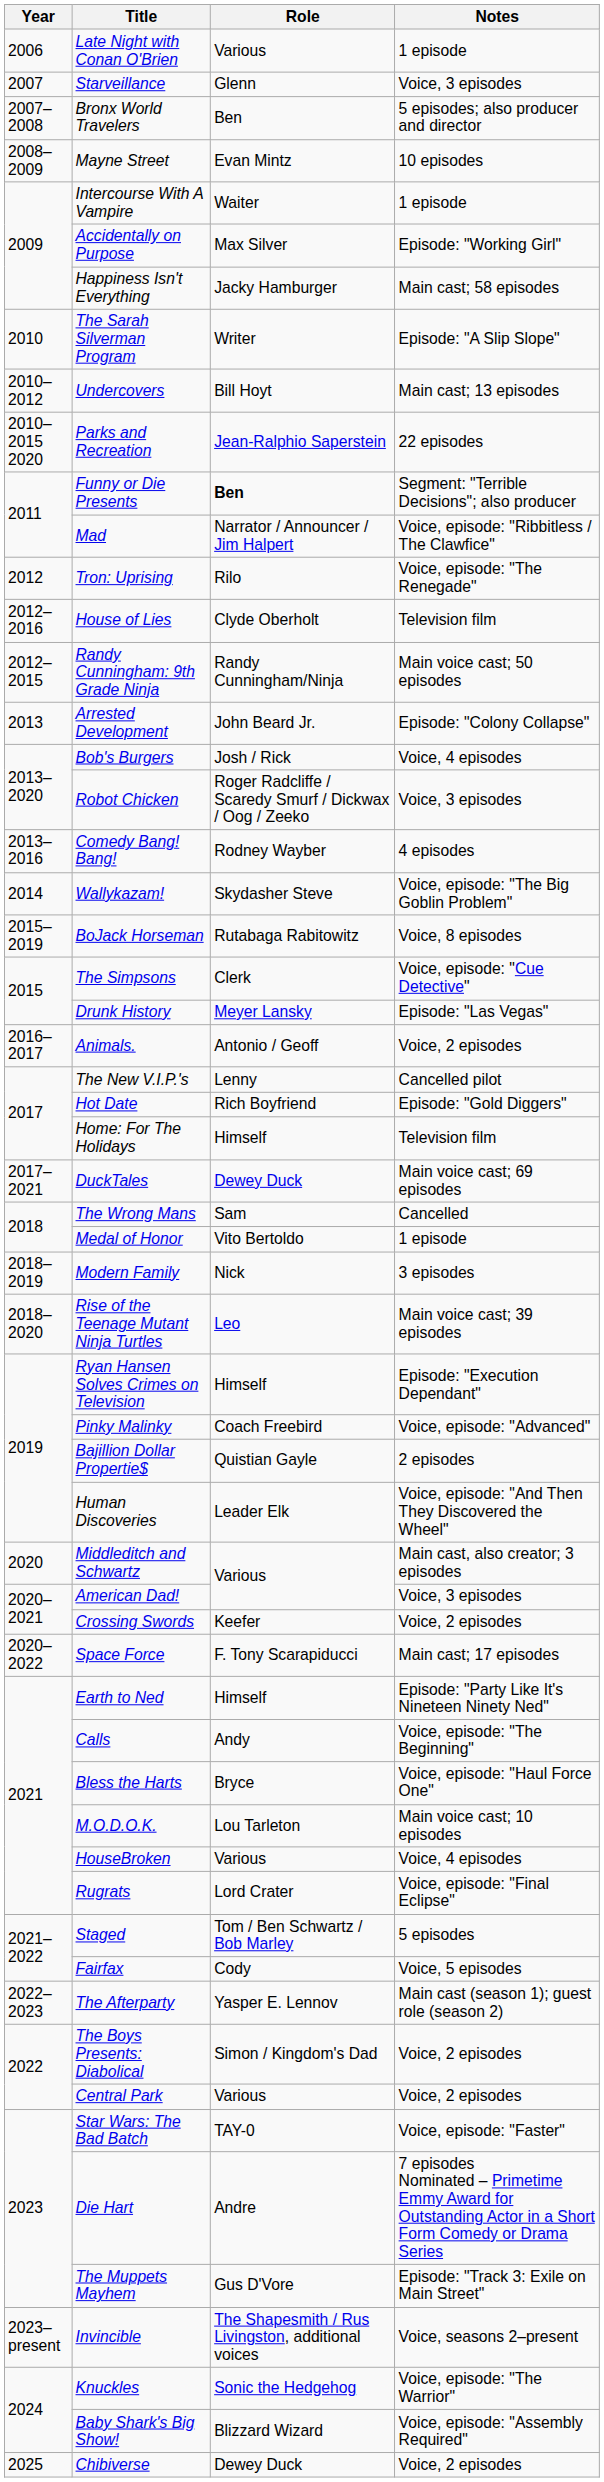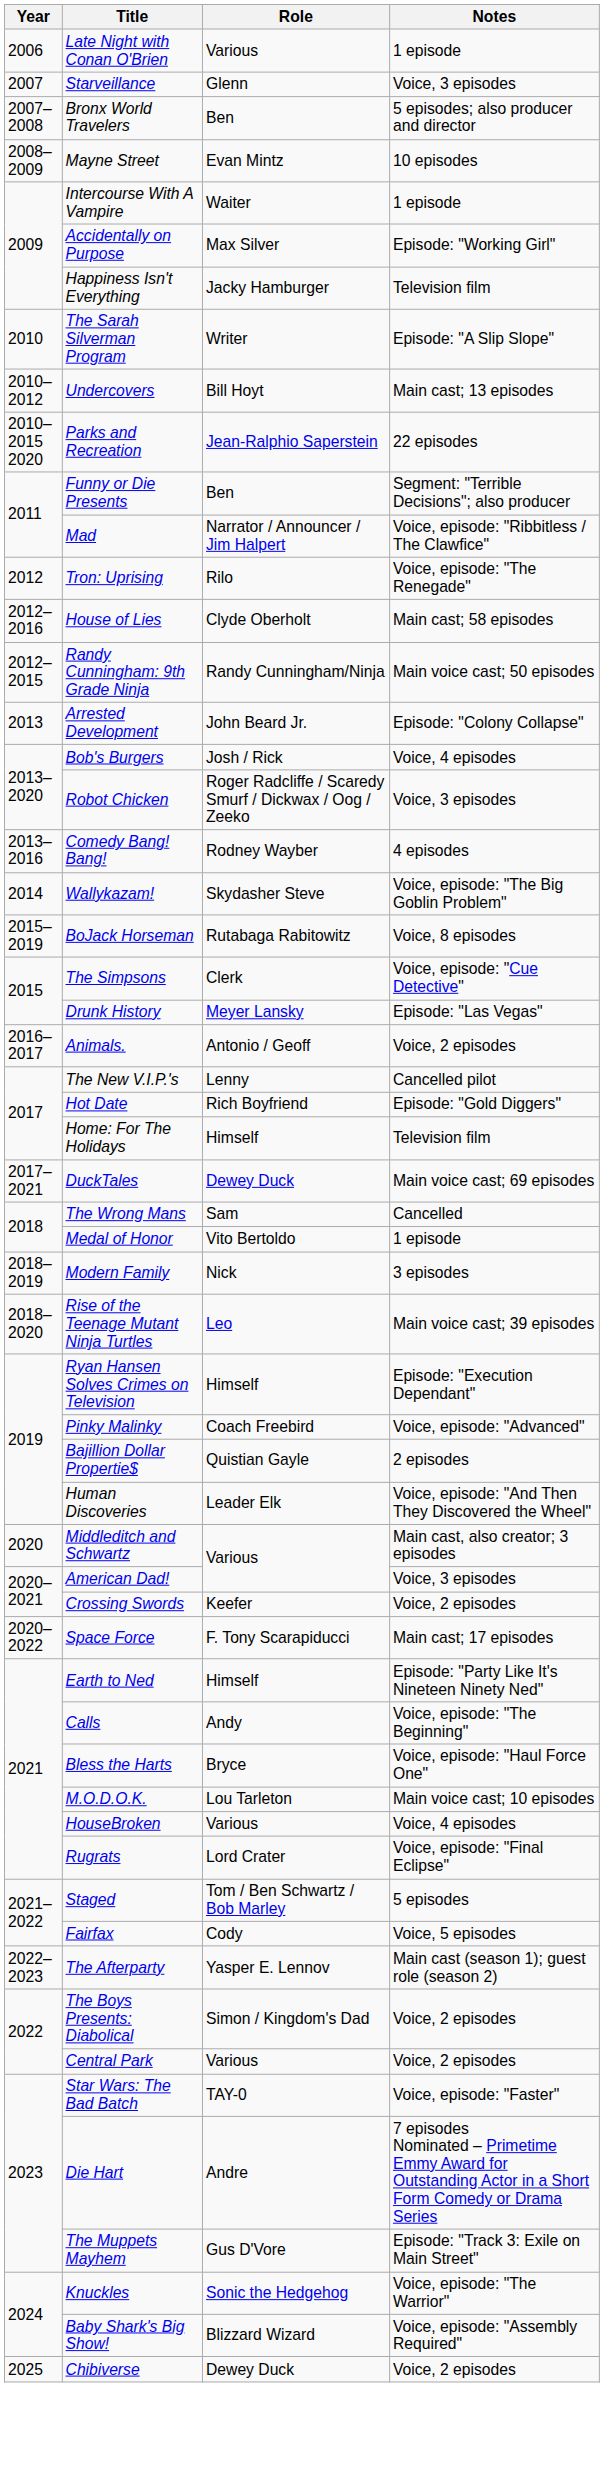 <table class="wikitable sortable">
 <tr>
 <th>Year</th>
 <th>Title</th>
 <th>Role</th>
 <th class="unsortable">Notes</th>
 </tr>
 <tr>
 <td>2006</td>
 <td><em><a href='#'>Late Night with Conan O'Brien</a></em></td>
 <td>Various</td>
 <td>1 episode</td>
 </tr>
 <tr>
 <td>2007</td>
 <td><em><a href='#'>Starveillance</a></em></td>
 <td>Glenn</td>
 <td>Voice, 3 episodes</td>
 </tr>
 <tr>
 <td>2007–2008</td>
 <td><em>Bronx World Travelers</em></td>
 <td>Ben</td>
 <td>5 episodes; also producer and director</td>
 </tr>
 <tr>
 <td>2008–2009</td>
 <td><em>Mayne Street</em></td>
 <td>Evan Mintz</td>
 <td>10 episodes</td>
 </tr>
 <tr>
 <td rowspan = "3">2009</td>
 <td><em>Intercourse With A Vampire</em></td>
 <td>Waiter</td>
 <td>1 episode</td>
 </tr>
 <tr>
 <td><em><a href='#'>Accidentally on Purpose</a></em></td>
 <td>Max Silver</td>
 <td>Episode: "Working Girl"</td>
 </tr>
 <tr>
 <td><em>Happiness Isn't Everything</em></td>
 <td>Jacky Hamburger</td>
-<td>Main cast; 58 episodes</td>
+<td>Television film</td>
 </tr>
 <tr>
 <td>2010</td>
 <td><em><a href='#'>The Sarah Silverman Program</a></em></td>
 <td>Writer</td>
 <td>Episode: "A Slip Slope"</td>
 </tr>
 <tr>
 <td>2010–2012</td>
 <td><em><a href='#'>Undercovers</a></em></td>
 <td>Bill Hoyt</td>
 <td>Main cast; 13 episodes</td>
 </tr>
 <tr>
 <td>2010–2015<br>2020</td>
 <td><em><a href='#'>Parks and Recreation</a></em></td>
 <td><a href='#'>Jean-Ralphio Saperstein</a></td>
 <td>22 episodes</td>
 </tr>
 <tr>
 <td rowspan = "2">2011</td>
 <td><em><a href='#'>Funny or Die Presents</a></em></td>
-<td><strong>Ben</strong></td>
+<td>Ben</td>
 <td>Segment: "Terrible Decisions"; also producer</td>
 </tr>
 <tr>
 <td><em><a href='#'>Mad</a></em></td>
 <td>Narrator / Announcer / <a href='#'>Jim Halpert</a></td>
 <td>Voice, episode: "Ribbitless / The Clawfice"</td>
 </tr>
 <tr>
 <td>2012</td>
 <td><em><a href='#'>Tron: Uprising</a></em></td>
 <td>Rilo</td>
 <td>Voice, episode: "The Renegade"</td>
 </tr>
 <tr>
 <td>2012–2016</td>
 <td><em><a href='#'>House of Lies</a></em></td>
 <td>Clyde Oberholt</td>
-<td>Television film</td>
+<td>Main cast; 58 episodes</td>
 </tr>
 <tr>
 <td>2012–2015</td>
 <td><em><a href='#'>Randy Cunningham: 9th Grade Ninja</a></em></td>
 <td>Randy Cunningham/Ninja</td>
 <td>Main voice cast; 50 episodes</td>
 </tr>
 <tr>
 <td>2013</td>
 <td><em><a href='#'>Arrested Development</a></em></td>
 <td>John Beard Jr.</td>
 <td>Episode: "Colony Collapse"</td>
 </tr>
 <tr>
 <td rowspan = "2">2013–2020</td>
 <td><em><a href='#'>Bob's Burgers</a></em></td>
 <td>Josh / Rick</td>
 <td>Voice, 4 episodes</td>
 </tr>
 <tr>
 <td><em><a href='#'>Robot Chicken</a></em></td>
 <td>Roger Radcliffe / Scaredy Smurf / Dickwax / Oog / Zeeko</td>
 <td>Voice, 3 episodes</td>
 </tr>
 <tr>
 <td>2013–2016</td>
 <td><em><a href='#'>Comedy Bang! Bang!</a></em></td>
 <td>Rodney Wayber</td>
 <td>4 episodes</td>
 </tr>
 <tr>
 <td>2014</td>
 <td><em><a href='#'>Wallykazam!</a></em></td>
 <td>Skydasher Steve</td>
 <td>Voice, episode: "The Big Goblin Problem"</td>
 </tr>
 <tr>
 <td>2015–2019</td>
 <td><em><a href='#'>BoJack Horseman</a></em></td>
 <td>Rutabaga Rabitowitz</td>
 <td>Voice, 8 episodes</td>
 </tr>
 <tr>
 <td rowspan="2">2015</td>
 <td><em><a href='#'>The Simpsons</a></em></td>
 <td>Clerk</td>
 <td>Voice, episode: "<a href='#'>Cue Detective</a>"</td>
 </tr>
 <tr>
 <td><em><a href='#'>Drunk History</a></em></td>
 <td><a href='#'>Meyer Lansky</a></td>
 <td>Episode: "Las Vegas"</td>
 </tr>
 <tr>
 <td>2016–2017</td>
 <td><em><a href='#'>Animals.</a></em></td>
 <td>Antonio / Geoff</td>
 <td>Voice, 2 episodes</td>
 </tr>
 <tr>
 <td rowspan="3">2017</td>
 <td><em>The New V.I.P.'s</em></td>
 <td>Lenny</td>
 <td>Cancelled pilot</td>
 </tr>
 <tr>
 <td><em><a href='#'>Hot Date</a></em></td>
 <td>Rich Boyfriend</td>
 <td>Episode: "Gold Diggers"</td>
 </tr>
 <tr>
 <td><em>Home: For The Holidays</em></td>
 <td>Himself</td>
 <td>Television film</td>
 </tr>
 <tr>
 <td>2017–2021</td>
 <td><em><a href='#'>DuckTales</a></em></td>
 <td><a href='#'>Dewey Duck</a></td>
 <td>Main voice cast; 69 episodes</td>
 </tr>
 <tr>
 <td rowspan="2">2018</td>
 <td><em><a href='#'>The Wrong Mans</a></em></td>
 <td>Sam</td>
 <td>Cancelled</td>
 </tr>
 <tr>
 <td><em><a href='#'>Medal of Honor</a></em></td>
 <td>Vito Bertoldo</td>
 <td>1 episode</td>
 </tr>
 <tr>
 <td>2018–2019</td>
 <td><em><a href='#'>Modern Family</a></em></td>
 <td>Nick</td>
 <td>3 episodes</td>
 </tr>
 <tr>
 <td>2018–2020</td>
 <td><em><a href='#'>Rise of the Teenage Mutant Ninja Turtles</a></em></td>
 <td><a href='#'>Leo</a></td>
 <td>Main voice cast; 39 episodes</td>
 </tr>
 <tr>
 <td rowspan="4">2019</td>
 <td><em><a href='#'>Ryan Hansen Solves Crimes on Television</a></em></td>
 <td>Himself</td>
 <td>Episode: "Execution Dependant"</td>
 </tr>
 <tr>
 <td><em><a href='#'>Pinky Malinky</a></em></td>
 <td>Coach Freebird</td>
 <td>Voice, episode: "Advanced"</td>
 </tr>
 <tr>
 <td><em><a href='#'>Bajillion Dollar Propertie$</a></em></td>
 <td>Quistian Gayle</td>
 <td>2 episodes</td>
 </tr>
 <tr>
 <td><em>Human Discoveries</em></td>
 <td>Leader Elk</td>
 <td>Voice, episode: "And Then They Discovered the Wheel"</td>
 </tr>
 <tr>
 <td>2020</td>
 <td><em><a href='#'>Middleditch and Schwartz</a></em></td>
 <td rowspan="2">Various</td>
 <td>Main cast, also creator; 3 episodes</td>
 </tr>
 <tr>
 <td rowspan="2">2020–2021</td>
 <td><em><a href='#'>American Dad!</a></em></td>
 <td>Voice, 3 episodes</td>
 </tr>
 <tr>
 <td><em><a href='#'>Crossing Swords</a></em></td>
 <td>Keefer</td>
 <td>Voice, 2 episodes</td>
 </tr>
 <tr>
 <td>2020–2022</td>
 <td><em><a href='#'>Space Force</a></em></td>
 <td>F. Tony Scarapiducci</td>
 <td>Main cast; 17 episodes</td>
 </tr>
 <tr>
 <td rowspan="6">2021</td>
 <td><em><a href='#'>Earth to Ned</a></em></td>
 <td>Himself</td>
 <td>Episode: "Party Like It's Nineteen Ninety Ned"</td>
 </tr>
 <tr>
 <td><em><a href='#'>Calls</a></em></td>
 <td>Andy</td>
 <td>Voice, episode: "The Beginning"</td>
 </tr>
 <tr>
 <td><em><a href='#'>Bless the Harts</a></em></td>
 <td>Bryce</td>
 <td>Voice, episode: "Haul Force One"</td>
 </tr>
 <tr>
 <td><em><a href='#'>M.O.D.O.K.</a></em></td>
 <td>Lou Tarleton</td>
 <td>Main voice cast; 10 episodes</td>
 </tr>
 <tr>
 <td><em><a href='#'>HouseBroken</a></em></td>
 <td>Various</td>
 <td>Voice, 4 episodes</td>
 </tr>
 <tr>
 <td><em><a href='#'>Rugrats</a></em></td>
 <td>Lord Crater</td>
 <td>Voice, episode: "Final Eclipse"</td>
 </tr>
 <tr>
 <td rowspan="2">2021–2022</td>
 <td><em><a href='#'>Staged</a></em></td>
 <td>Tom / Ben Schwartz / <a href='#'>Bob Marley</a></td>
 <td>5 episodes</td>
 </tr>
 <tr>
 <td><em><a href='#'>Fairfax</a></em></td>
 <td>Cody</td>
 <td>Voice, 5 episodes</td>
 </tr>
 <tr>
 <td>2022–2023</td>
 <td><em><a href='#'>The Afterparty</a></em></td>
 <td>Yasper E. Lennov</td>
 <td>Main cast (season 1); guest role (season 2)</td>
 </tr>
 <tr>
 <td rowspan="2">2022</td>
 <td><em><a href='#'>The Boys Presents: Diabolical</a></em></td>
 <td>Simon / Kingdom's Dad</td>
 <td>Voice, 2 episodes</td>
 </tr>
 <tr>
 <td><em><a href='#'>Central Park</a></em></td>
 <td>Various</td>
 <td>Voice, 2 episodes</td>
 </tr>
 <tr>
 <td rowspan="3">2023</td>
 <td><em><a href='#'>Star Wars: The Bad Batch</a></em></td>
 <td>TAY-0</td>
 <td>Voice, episode: "Faster"</td>
 </tr>
 <tr>
 <td><em><a href='#'>Die Hart</a></em></td>
 <td>Andre</td>
 <td>7 episodes<br>Nominated – <a href='#'>Primetime Emmy Award for Outstanding Actor in a Short Form Comedy or Drama Series</a></td>
 </tr>
 <tr>
 <td><em><a href='#'>The Muppets Mayhem</a></em></td>
 <td>Gus D'Vore</td>
 <td>Episode: "Track 3: Exile on Main Street"</td>
 </tr>
 <tr>
-<td>2023–present</td>
-<td><em><a href='#'>Invincible</a></em></td>
-<td><a href='#'>The Shapesmith / Rus Livingston</a>, additional voices</td>
-<td>Voice, seasons 2–present</td>
-</tr>
-<tr>
 <td rowspan="2">2024</td>
 <td><em><a href='#'>Knuckles</a></em></td>
 <td><a href='#'>Sonic the Hedgehog</a></td>
 <td>Voice, episode: "The Warrior"</td>
 </tr>
 <tr>
 <td><em><a href='#'>Baby Shark's Big Show!</a></em></td>
 <td>Blizzard Wizard</td>
 <td>Voice, episode: "Assembly Required"</td>
 </tr>
 <tr>
 <td>2025</td>
 <td><em><a href='#'>Chibiverse</a></em></td>
 <td>Dewey Duck</td>
 <td>Voice, 2 episodes</td>
 </tr>
 </table>
